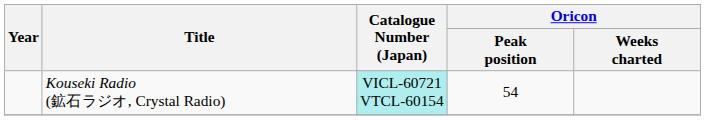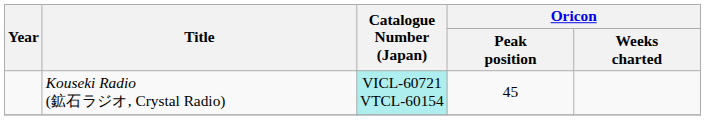 <table class="wikitable plainrowheaders" style="text-align:center">
 <tr>
 <th rowspan=2; style="width:2em;">Year</th>
 <th rowspan=2; style="width:20em;">Title</th>
 <th rowspan=2;>Catalogue <br> Number <br>(Japan)</th>
 <th colspan=2; style="width:16em;"><a href='#'>Oricon</a><br></th>
 </tr>
 <tr>
 <th style="width:6em;">Peak<br>position</th>
 <th style="width:6em;">Weeks<br> charted</th>
 </tr>
 <tr>
 <td></td>
 <td align=left><em>Kouseki Radio</em><br>(鉱石ラジオ, Crystal Radio)</td>
 <td style="background: paleturquoise;">VICL-60721<br>VTCL-60154</td>
-<td>54</td>
+<td>45</td>
 <td> </td>
 </tr>
 <tr>
 </tr>
 </table>
